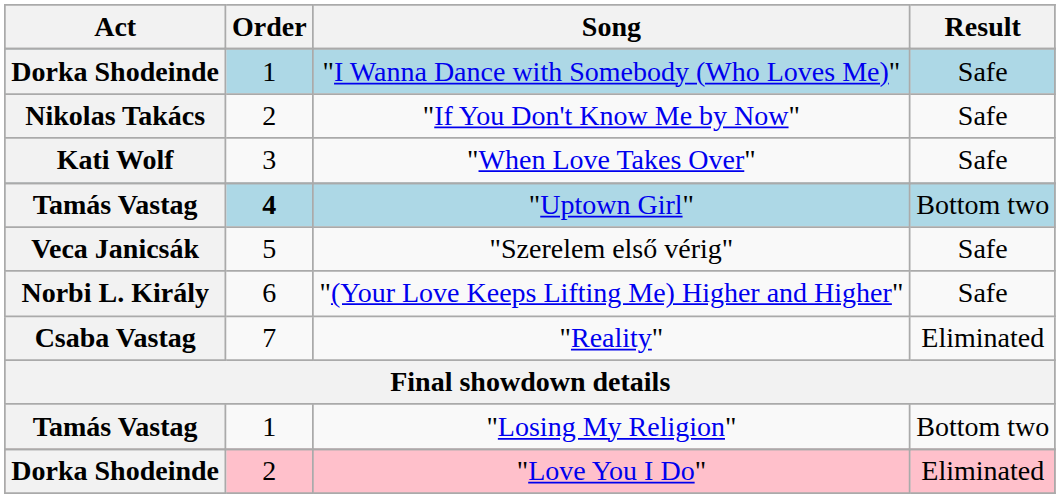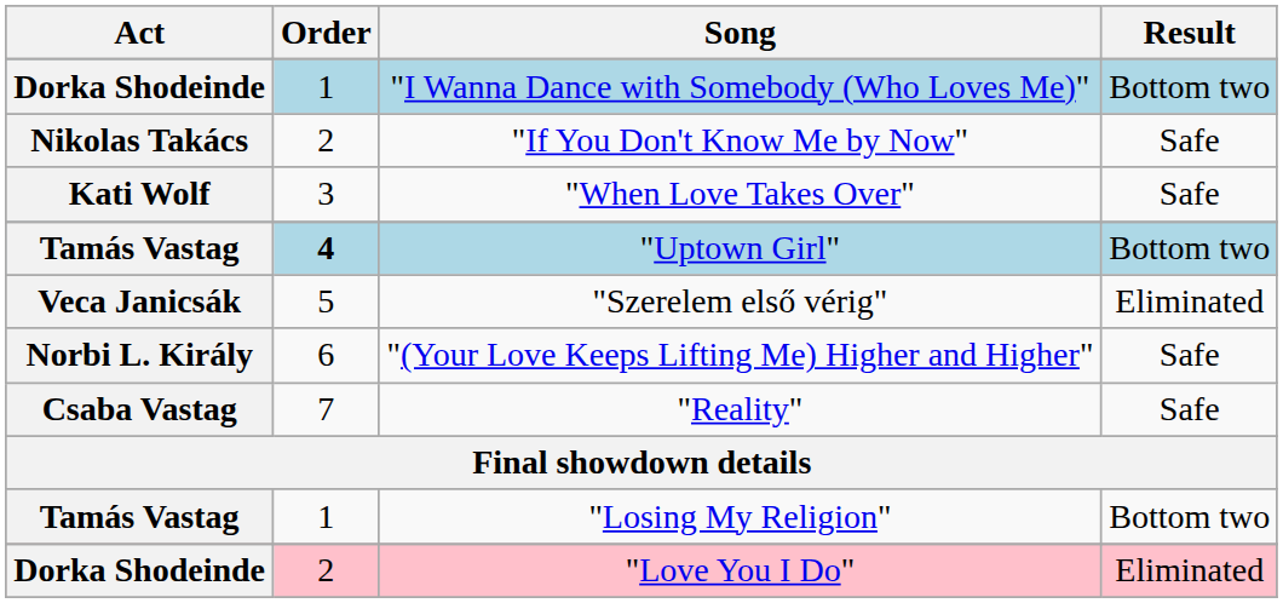 <table class="wikitable" style="text-align:center;">
 <tr>
 <th scope="col">Act</th>
 <th scope="col">Order</th>
 <th scope="col">Song</th>
 <th scope="col">Result</th>
 </tr>
 <tr>
 </tr>
 <tr bgcolor="lightblue">
 <th scope="row">Dorka Shodeinde</th>
 <td>1</td>
 <td>"<a href='#'>I Wanna Dance with Somebody (Who Loves Me)</a>"</td>
-<td>Safe</td>
+<td>Bottom two</td>
 </tr>
 <tr>
 <th scope="row">Nikolas Takács</th>
 <td>2</td>
 <td>"<a href='#'>If You Don't Know Me by Now</a>"</td>
 <td>Safe</td>
 </tr>
 <tr>
 <th scope="row">Kati Wolf</th>
 <td>3</td>
 <td>"<a href='#'>When Love Takes Over</a>"</td>
 <td>Safe</td>
 </tr>
 <tr>
 </tr>
 <tr bgcolor="lightblue">
 <th scope="row">Tamás Vastag</th>
 <td><strong>4</strong></td>
 <td>"<a href='#'>Uptown Girl</a>"</td>
 <td>Bottom two</td>
 </tr>
 <tr>
 <th scope="row">Veca Janicsák</th>
 <td>5</td>
 <td>"Szerelem első vérig"</td>
-<td>Safe</td>
+<td>Eliminated</td>
 </tr>
 <tr>
 <th scope="row">Norbi L. Király</th>
 <td>6</td>
 <td>"<a href='#'>(Your Love Keeps Lifting Me) Higher and Higher</a>"</td>
 <td>Safe</td>
 </tr>
 <tr>
 <th scope="row">Csaba Vastag</th>
 <td>7</td>
 <td>"<a href='#'>Reality</a>"</td>
-<td>Eliminated</td>
+<td>Safe</td>
 </tr>
 <tr>
 <th scope="col" colspan="6">Final showdown details</th>
 </tr>
 <tr>
 <th scope="row">Tamás Vastag</th>
 <td>1</td>
 <td>"<a href='#'>Losing My Religion</a>"</td>
 <td>Bottom two</td>
 </tr>
 <tr>
 </tr>
 <tr bgcolor="pink">
 <th scope="row">Dorka Shodeinde</th>
 <td>2</td>
 <td>"<a href='#'>Love You I Do</a>"</td>
 <td>Eliminated</td>
 </tr>
 </table>
